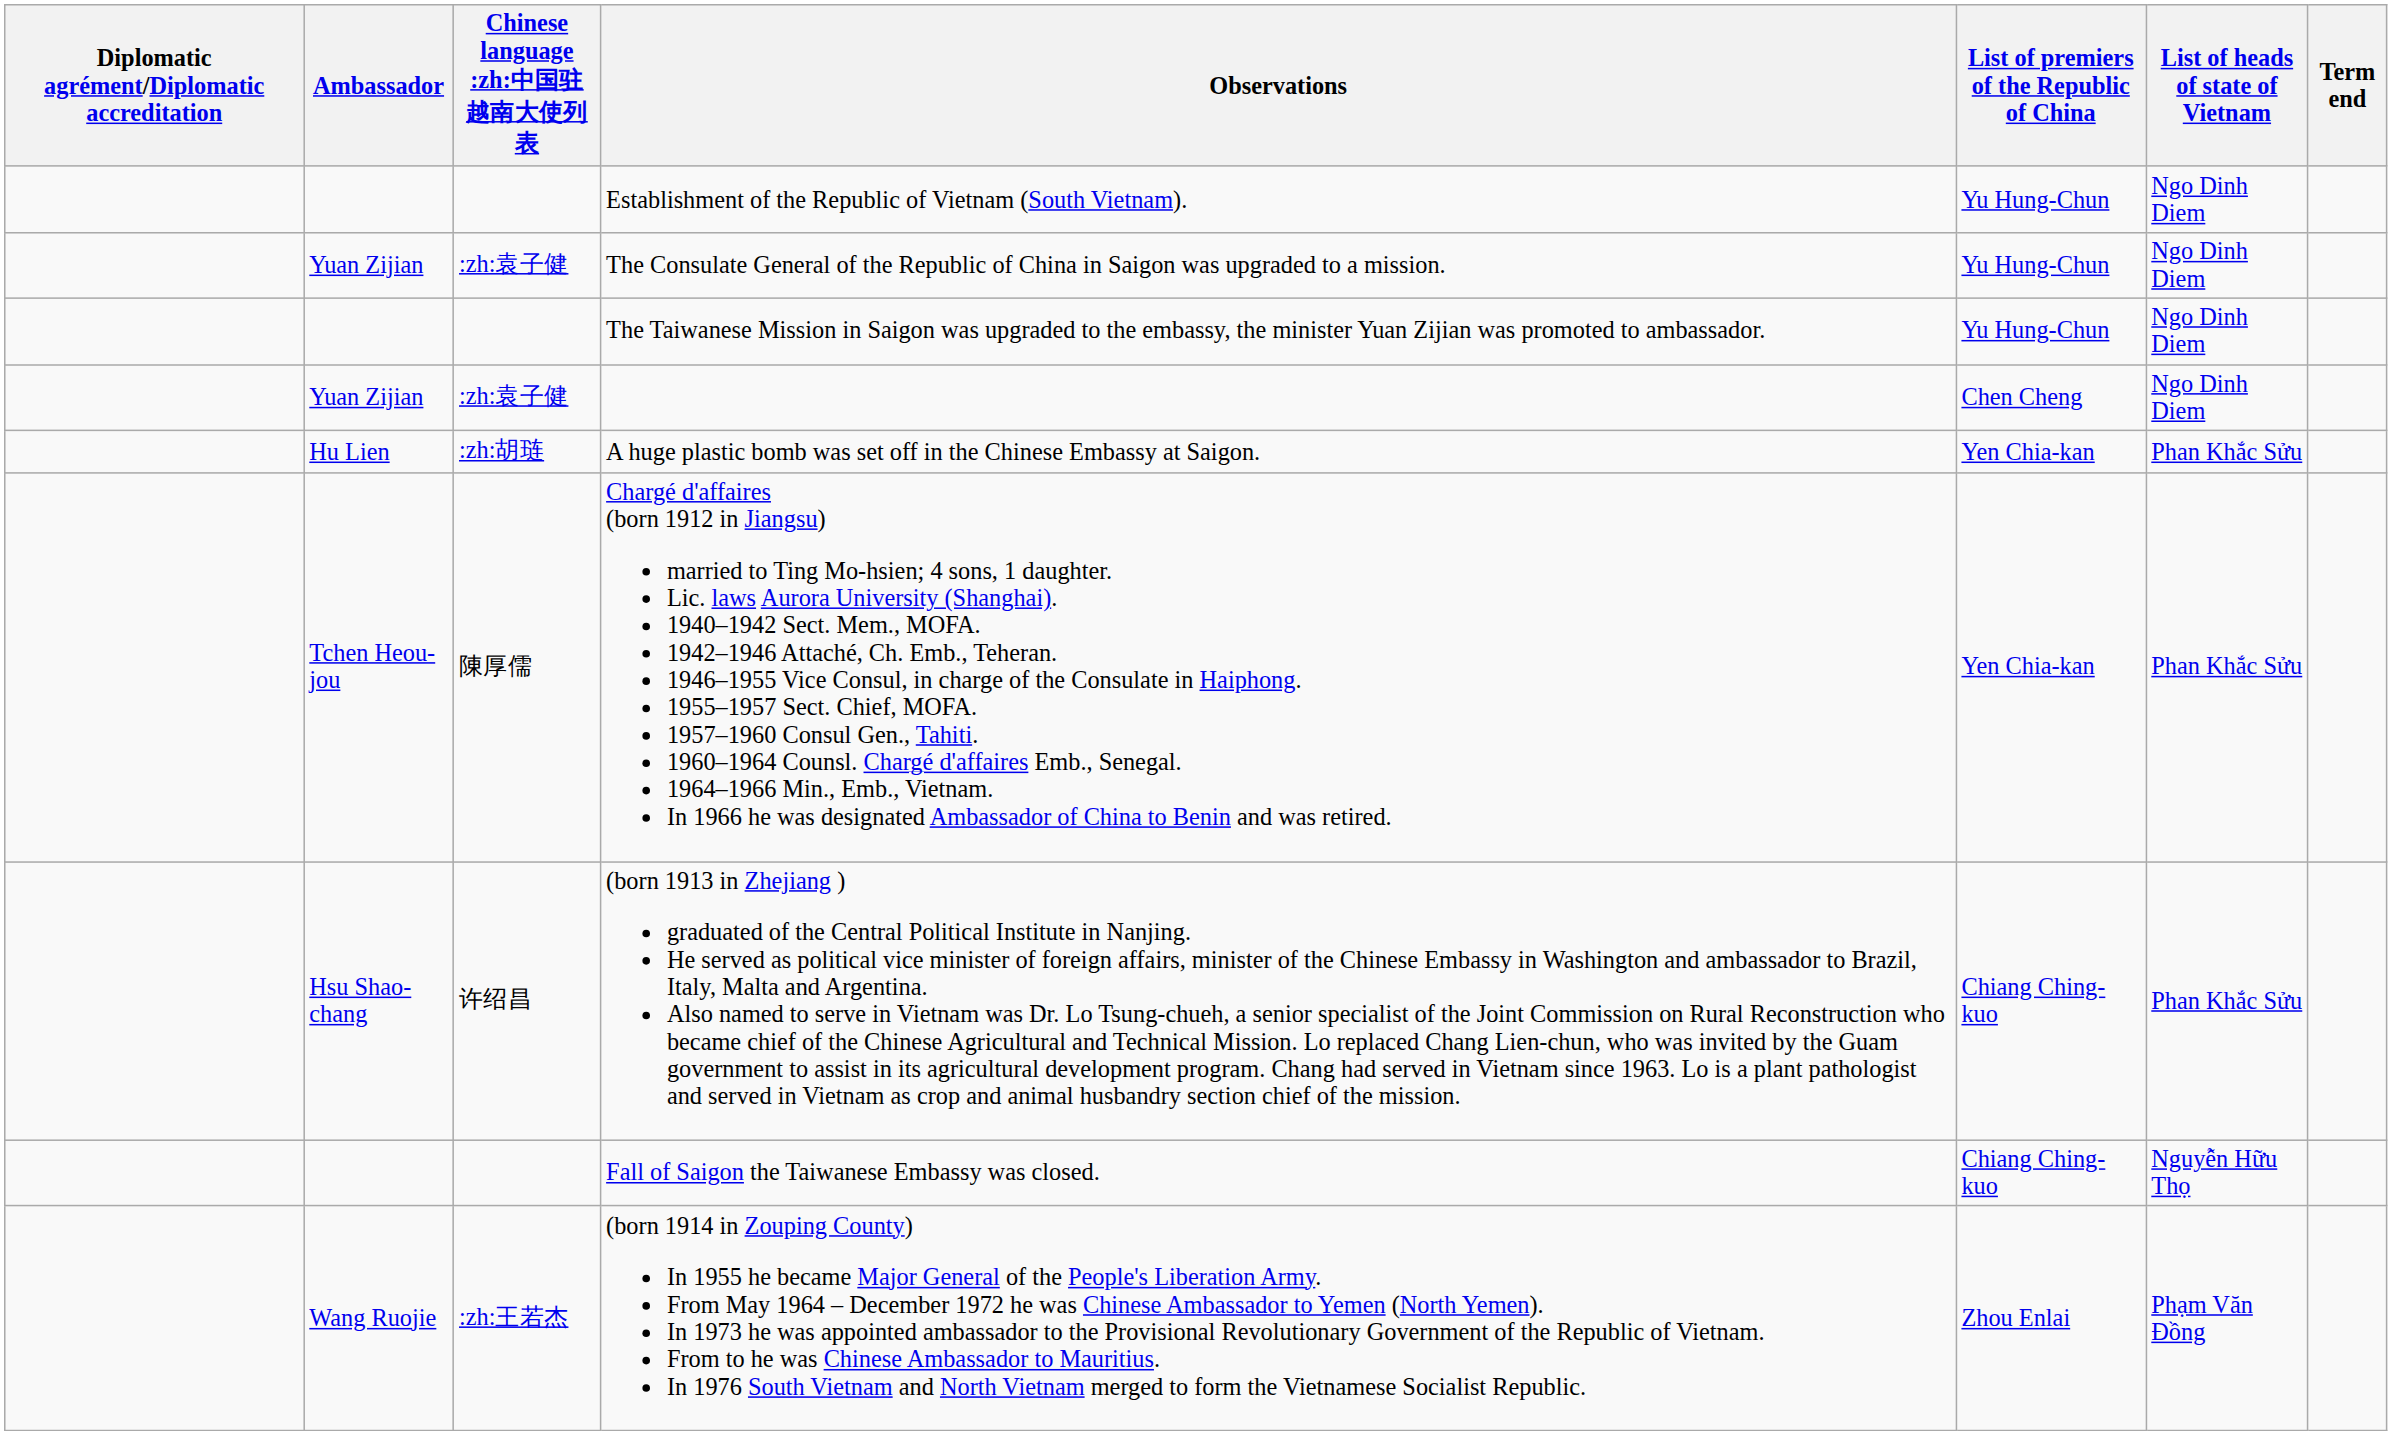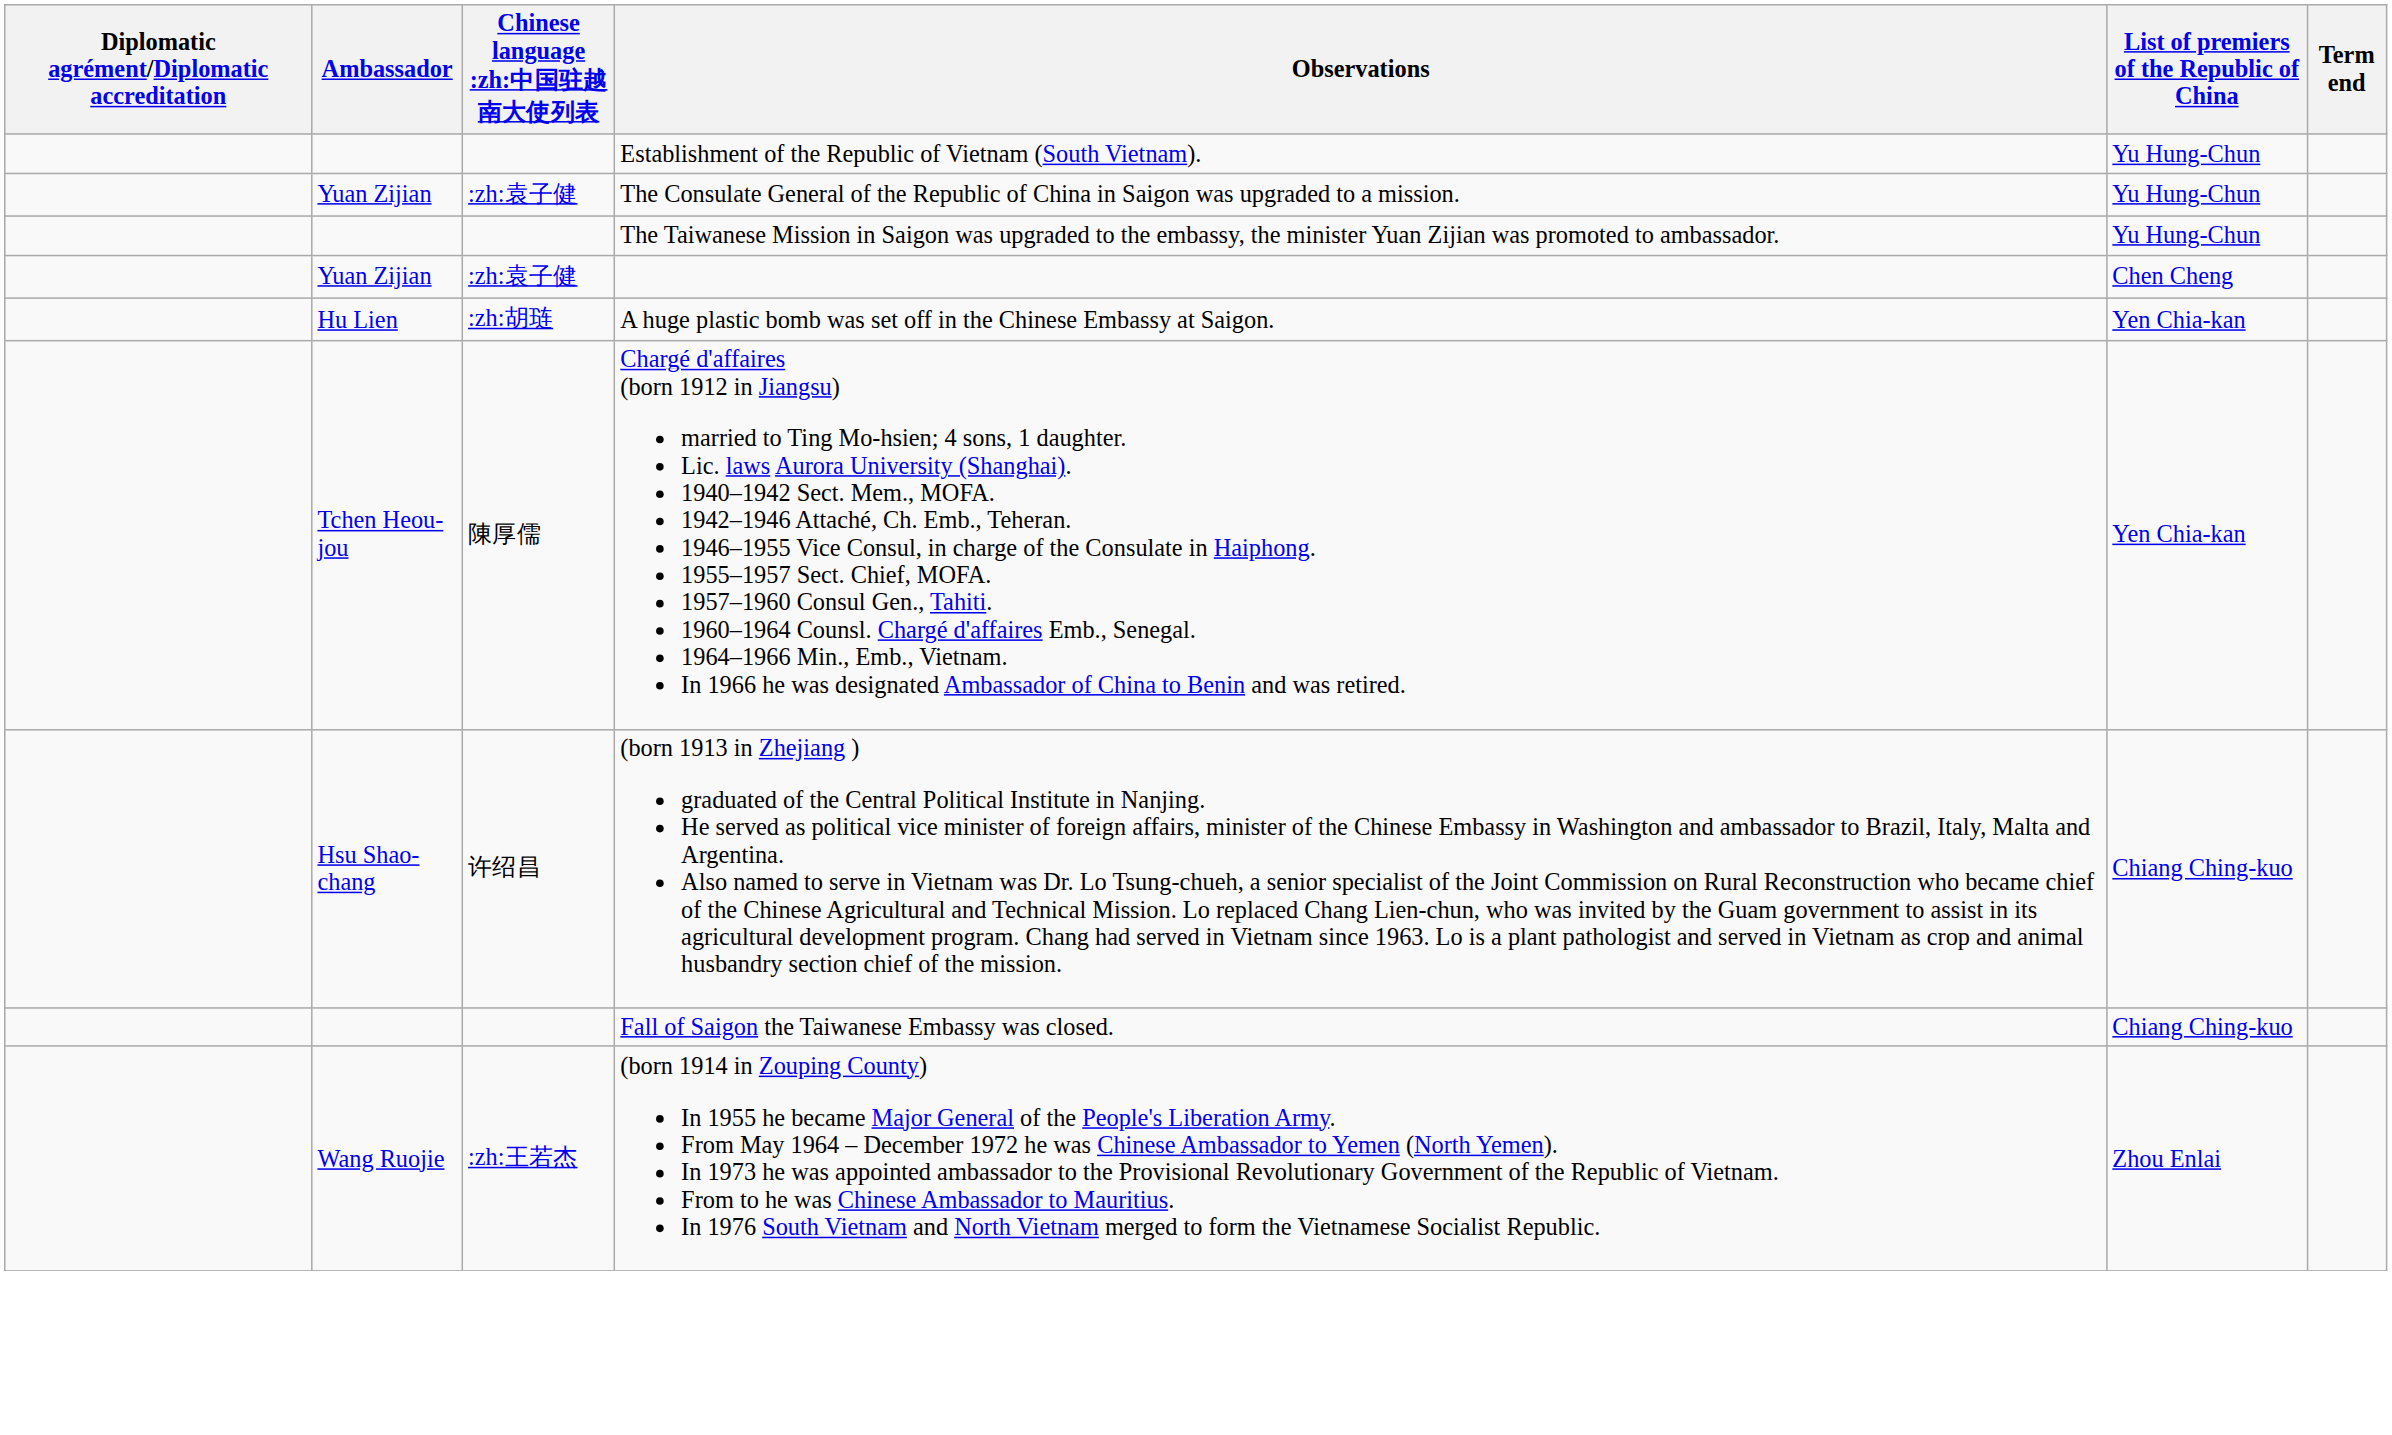 <table class="wikitable sortable">
 <tr>
 <th>Diplomatic <a href='#'>agrément</a>/<a href='#'>Diplomatic accreditation</a></th>
 <th><a href='#'>Ambassador</a></th>
 <th><a href='#'>Chinese language</a><br><a href='#'>:zh:中国驻越南大使列表</a></th>
 <th>Observations</th>
 <th><a href='#'>List of premiers of the Republic of China</a></th>
-<th><a href='#'>List of heads of state of Vietnam</a></th>
 <th>Term end</th>
 </tr>
 <tr>
 <td></td>
 <td></td>
 <td></td>
 <td>Establishment of the Republic of Vietnam (<a href='#'>South Vietnam</a>).</td>
 <td><a href='#'>Yu Hung-Chun</a></td>
-<td><a href='#'>Ngo Dinh Diem</a></td>
 <td></td>
 </tr>
 <tr>
 <td></td>
 <td><a href='#'>Yuan Zijian</a></td>
 <td><a href='#'>:zh:袁子健</a></td>
 <td>The Consulate General of the Republic of China in Saigon was upgraded to a mission.</td>
 <td><a href='#'>Yu Hung-Chun</a></td>
-<td><a href='#'>Ngo Dinh Diem</a></td>
 <td></td>
 </tr>
 <tr>
 <td></td>
 <td></td>
 <td></td>
 <td>The Taiwanese Mission in Saigon was upgraded to the embassy, the minister Yuan Zijian was promoted to ambassador.</td>
 <td><a href='#'>Yu Hung-Chun</a></td>
-<td><a href='#'>Ngo Dinh Diem</a></td>
 <td></td>
 </tr>
 <tr>
 <td></td>
 <td><a href='#'>Yuan Zijian</a></td>
 <td><a href='#'>:zh:袁子健</a></td>
 <td></td>
 <td><a href='#'>Chen Cheng</a></td>
-<td><a href='#'>Ngo Dinh Diem</a></td>
 <td></td>
 </tr>
 <tr>
 <td></td>
 <td><a href='#'>Hu Lien</a></td>
 <td><a href='#'>:zh:胡琏</a></td>
 <td>A huge plastic bomb was set off in the Chinese Embassy at Saigon.</td>
 <td><a href='#'>Yen Chia-kan</a></td>
-<td><a href='#'>Phan Khắc Sửu</a></td>
 <td></td>
 </tr>
 <tr>
 <td></td>
 <td><a href='#'>Tchen Heou-jou</a></td>
 <td>陳厚儒</td>
 <td><a href='#'>Chargé d'affaires</a><br>(born 1912 in <a href='#'>Jiangsu</a>)<ul><li>married to Ting Mo-hsien; 4 sons, 1 daughter.</li><li>Lic. <a href='#'>laws</a> <a href='#'>Aurora University (Shanghai)</a>.</li><li>1940–1942 Sect. Mem., MOFA.</li><li>1942–1946 Attaché, Ch. Emb., Teheran.</li><li>1946–1955 Vice Consul, in charge of the Consulate in <a href='#'>Haiphong</a>.</li><li>1955–1957 Sect. Chief, MOFA.</li><li>1957–1960 Consul Gen., <a href='#'>Tahiti</a>.</li><li>1960–1964 Counsl. <a href='#'>Chargé d'affaires</a> Emb., Senegal.</li><li>1964–1966 Min., Emb., Vietnam.</li><li>In 1966 he was designated <a href='#'>Ambassador of China to Benin</a> and was retired.</li></ul></td>
 <td><a href='#'>Yen Chia-kan</a></td>
-<td><a href='#'>Phan Khắc Sửu</a></td>
 <td></td>
 </tr>
 <tr>
 <td></td>
 <td><a href='#'>Hsu Shao-chang</a></td>
 <td>许绍昌</td>
 <td>(born 1913 in <a href='#'>Zhejiang</a> )<br><ul><li>graduated of the Central Political Institute in Nanjing.</li><li>He served as political vice minister of foreign affairs, minister of the Chinese Embassy in Washington and ambassador to Brazil, Italy, Malta and Argentina.</li><li>Also named to serve in Vietnam was Dr. Lo Tsung-chueh, a senior specialist of the Joint Commission on Rural Reconstruction who became chief of the Chinese Agricultural and Technical Mission. Lo replaced Chang Lien-chun, who was invited by the Guam government to assist in its agricultural development program. Chang had served in Vietnam since 1963. Lo is a plant pathologist and served in Vietnam as crop and animal husbandry section chief of the mission.</li></ul></td>
 <td><a href='#'>Chiang Ching-kuo</a></td>
-<td><a href='#'>Phan Khắc Sửu</a></td>
 <td></td>
 </tr>
 <tr>
 <td></td>
 <td></td>
 <td></td>
 <td><a href='#'>Fall of Saigon</a> the Taiwanese Embassy was closed.</td>
 <td><a href='#'>Chiang Ching-kuo</a></td>
-<td><a href='#'>Nguyễn Hữu Thọ</a></td>
 <td></td>
 </tr>
 <tr>
 <td></td>
 <td><a href='#'>Wang Ruojie</a></td>
 <td><a href='#'>:zh:王若杰</a></td>
 <td>(born 1914 in <a href='#'>Zouping County</a>)<br><ul><li>In 1955 he became <a href='#'>Major General</a> of the <a href='#'>People's Liberation Army</a>.</li><li>From May 1964 – December 1972 he was <a href='#'>Chinese Ambassador to Yemen</a> (<a href='#'>North Yemen</a>).</li><li>In 1973 he was appointed ambassador to the Provisional Revolutionary Government of the Republic of Vietnam.</li><li>From  to he was <a href='#'>Chinese Ambassador to Mauritius</a>.</li><li>In 1976 <a href='#'>South Vietnam</a> and <a href='#'>North Vietnam</a> merged to form the Vietnamese Socialist Republic.</li></ul></td>
 <td><a href='#'>Zhou Enlai</a></td>
-<td><a href='#'>Phạm Văn Đồng</a></td>
 <td></td>
 </tr>
 </table>
